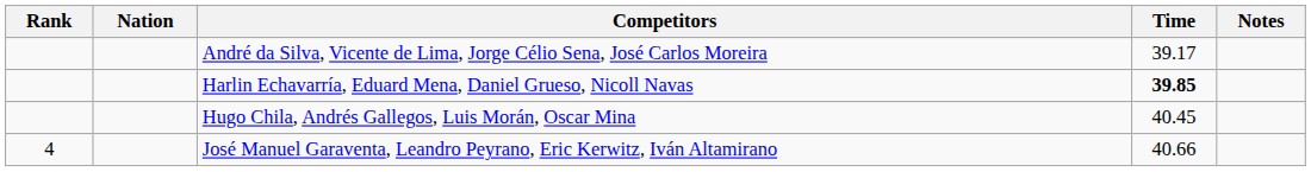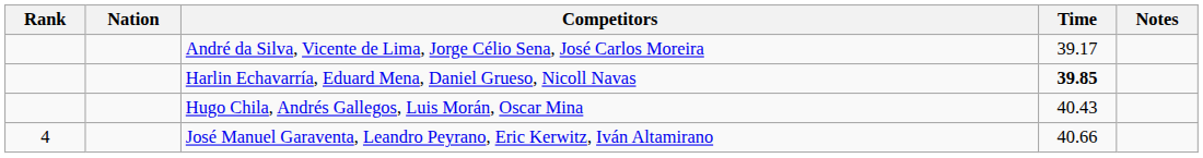 <table class="wikitable sortable" width=80% style="text-align:center; font-size:95%">
 <tr>
 <th>Rank</th>
 <th>Nation</th>
 <th>Competitors</th>
 <th>Time</th>
 <th>Notes</th>
 </tr>
 <tr>
 <td></td>
 <td align=left></td>
 <td align=left><a href='#'>André da Silva</a>, <a href='#'>Vicente de Lima</a>, <a href='#'>Jorge Célio Sena</a>, <a href='#'>José Carlos Moreira</a></td>
 <td>39.17</td>
 <td></td>
 </tr>
 <tr>
 <td></td>
 <td align=left></td>
 <td align=left><a href='#'>Harlin Echavarría</a>, <a href='#'>Eduard Mena</a>, <a href='#'>Daniel Grueso</a>, <a href='#'>Nicoll Navas</a></td>
 <td><strong>39.85</strong></td>
 <td></td>
 </tr>
 <tr>
 <td></td>
 <td align=left></td>
 <td align=left><a href='#'>Hugo Chila</a>, <a href='#'>Andrés Gallegos</a>, <a href='#'>Luis Morán</a>, <a href='#'>Oscar Mina</a></td>
-<td>40.45</td>
+<td>40.43</td>
 <td></td>
 </tr>
 <tr>
 <td>4</td>
 <td align=left></td>
 <td align=left><a href='#'>José Manuel Garaventa</a>, <a href='#'>Leandro Peyrano</a>, <a href='#'>Eric Kerwitz</a>, <a href='#'>Iván Altamirano</a></td>
 <td>40.66</td>
 <td></td>
 </tr>
 </table>
